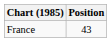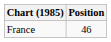 <table class="wikitable">
 <tr>
 <th>Chart (1985)</th>
 <th>Position</th>
 </tr>
 <tr>
 <td>France</td>
-<td align="center">43</td>
+<td align="center">46</td>
 </tr>
 </table>
